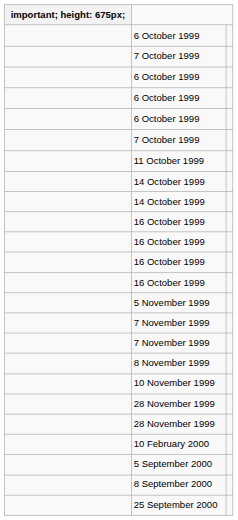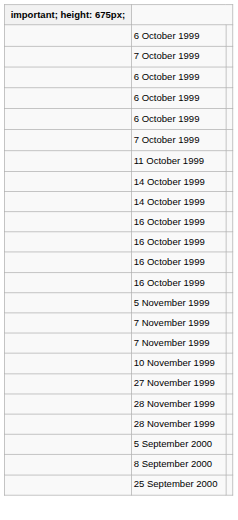 <table class="wikitable" style="font-size: 89%; float: left; width: 24em; margin-right: 1em; line-height: 1.65em">
 <tr>
 <th>important; height: 675px;</th>
 </tr>
 <tr>
 <td></td>
 <td>6 October 1999</td>
 <td><small></small> </td>
 </tr>
 <tr>
 <td></td>
 <td>7 October 1999</td>
 <td><small></small> </td>
 </tr>
 <tr>
 <td></td>
 <td>6 October 1999</td>
 <td><small></small> </td>
 </tr>
 <tr>
 <td></td>
 <td>6 October 1999</td>
 <td><small></small> </td>
 </tr>
 <tr>
 <td></td>
 <td>6 October 1999</td>
 <td><small></small> </td>
 </tr>
 <tr>
 <td></td>
 <td>7 October 1999</td>
 <td><small></small> </td>
 </tr>
 <tr>
 <td></td>
 <td>11 October 1999</td>
 <td><small></small> </td>
 </tr>
 <tr>
 <td></td>
 <td>14 October 1999</td>
 <td><small></small></td>
 </tr>
 <tr>
 <td></td>
 <td>14 October 1999</td>
 <td><small></small></td>
 </tr>
 <tr>
 <td></td>
 <td>16 October 1999</td>
 <td><small></small></td>
 </tr>
 <tr>
 <td></td>
 <td>16 October 1999</td>
 <td><small></small></td>
 </tr>
 <tr>
 <td></td>
 <td>16 October 1999</td>
 <td><small></small></td>
 </tr>
 <tr>
 <td></td>
 <td>16 October 1999</td>
 <td><small></small></td>
 </tr>
 <tr>
 <td></td>
 <td>5 November 1999</td>
 <td><small></small></td>
 </tr>
 <tr>
 <td></td>
 <td>7 November 1999</td>
 <td><small></small></td>
 </tr>
 <tr>
 <td></td>
 <td>7 November 1999</td>
 <td><small></small></td>
 </tr>
 <tr>
 <td></td>
-<td>8 November 1999</td>
+<td>10 November 1999</td>
 <td><small></small></td>
 </tr>
 <tr>
 <td></td>
-<td>10 November 1999</td>
+<td>27 November 1999</td>
 <td><small></small></td>
 </tr>
 <tr>
 <td></td>
 <td>28 November 1999</td>
 <td><small></small></td>
 </tr>
 <tr>
 <td></td>
 <td>28 November 1999</td>
-<td><small></small></td>
-</tr>
-<tr>
-<td></td>
-<td>10 February 2000</td>
 <td><small></small></td>
 </tr>
 <tr>
 <td></td>
 <td>5 September 2000</td>
 <td><small></small></td>
 </tr>
 <tr>
 <td></td>
 <td>8 September 2000</td>
 <td><small></small></td>
 </tr>
 <tr>
 <td></td>
 <td>25 September 2000</td>
 <td><small></small></td>
 </tr>
 </table>
